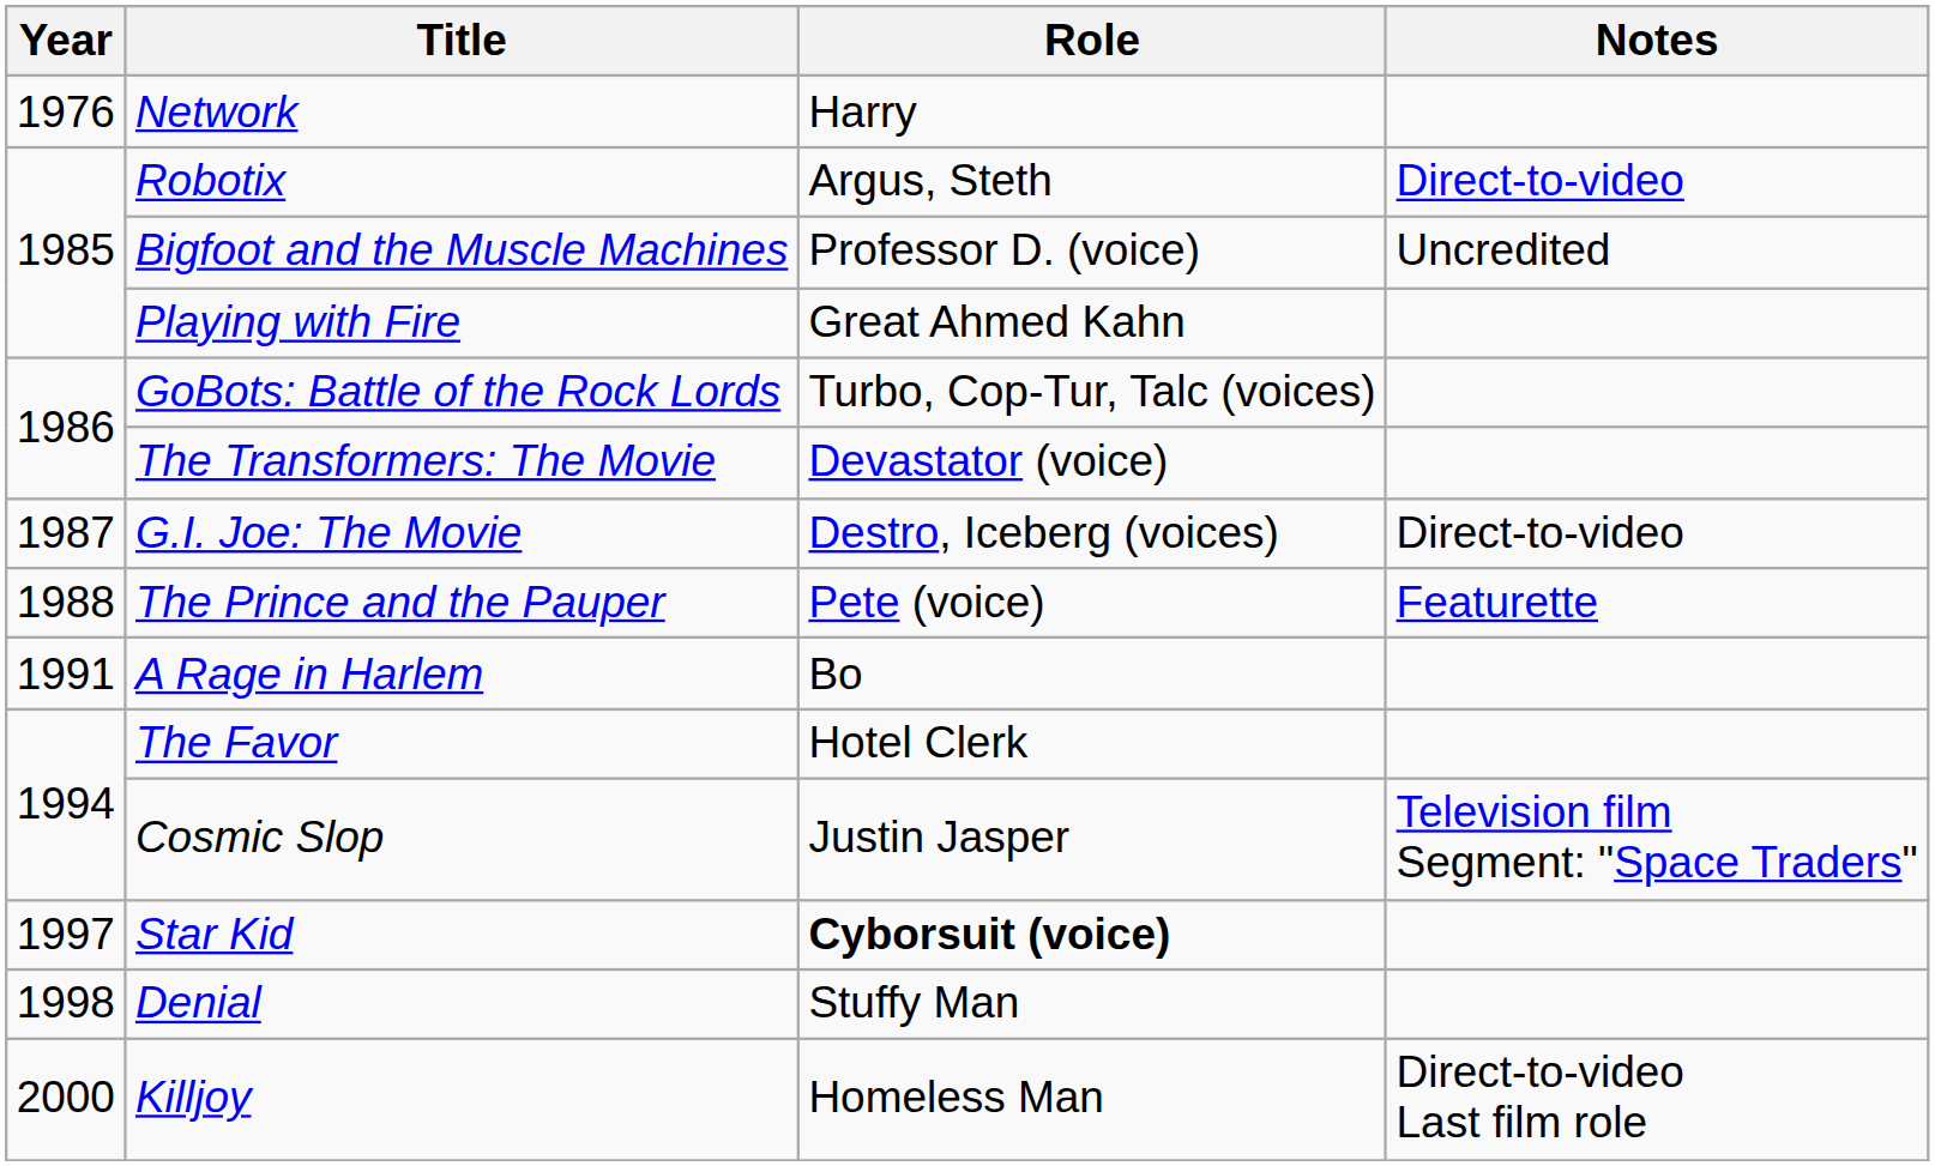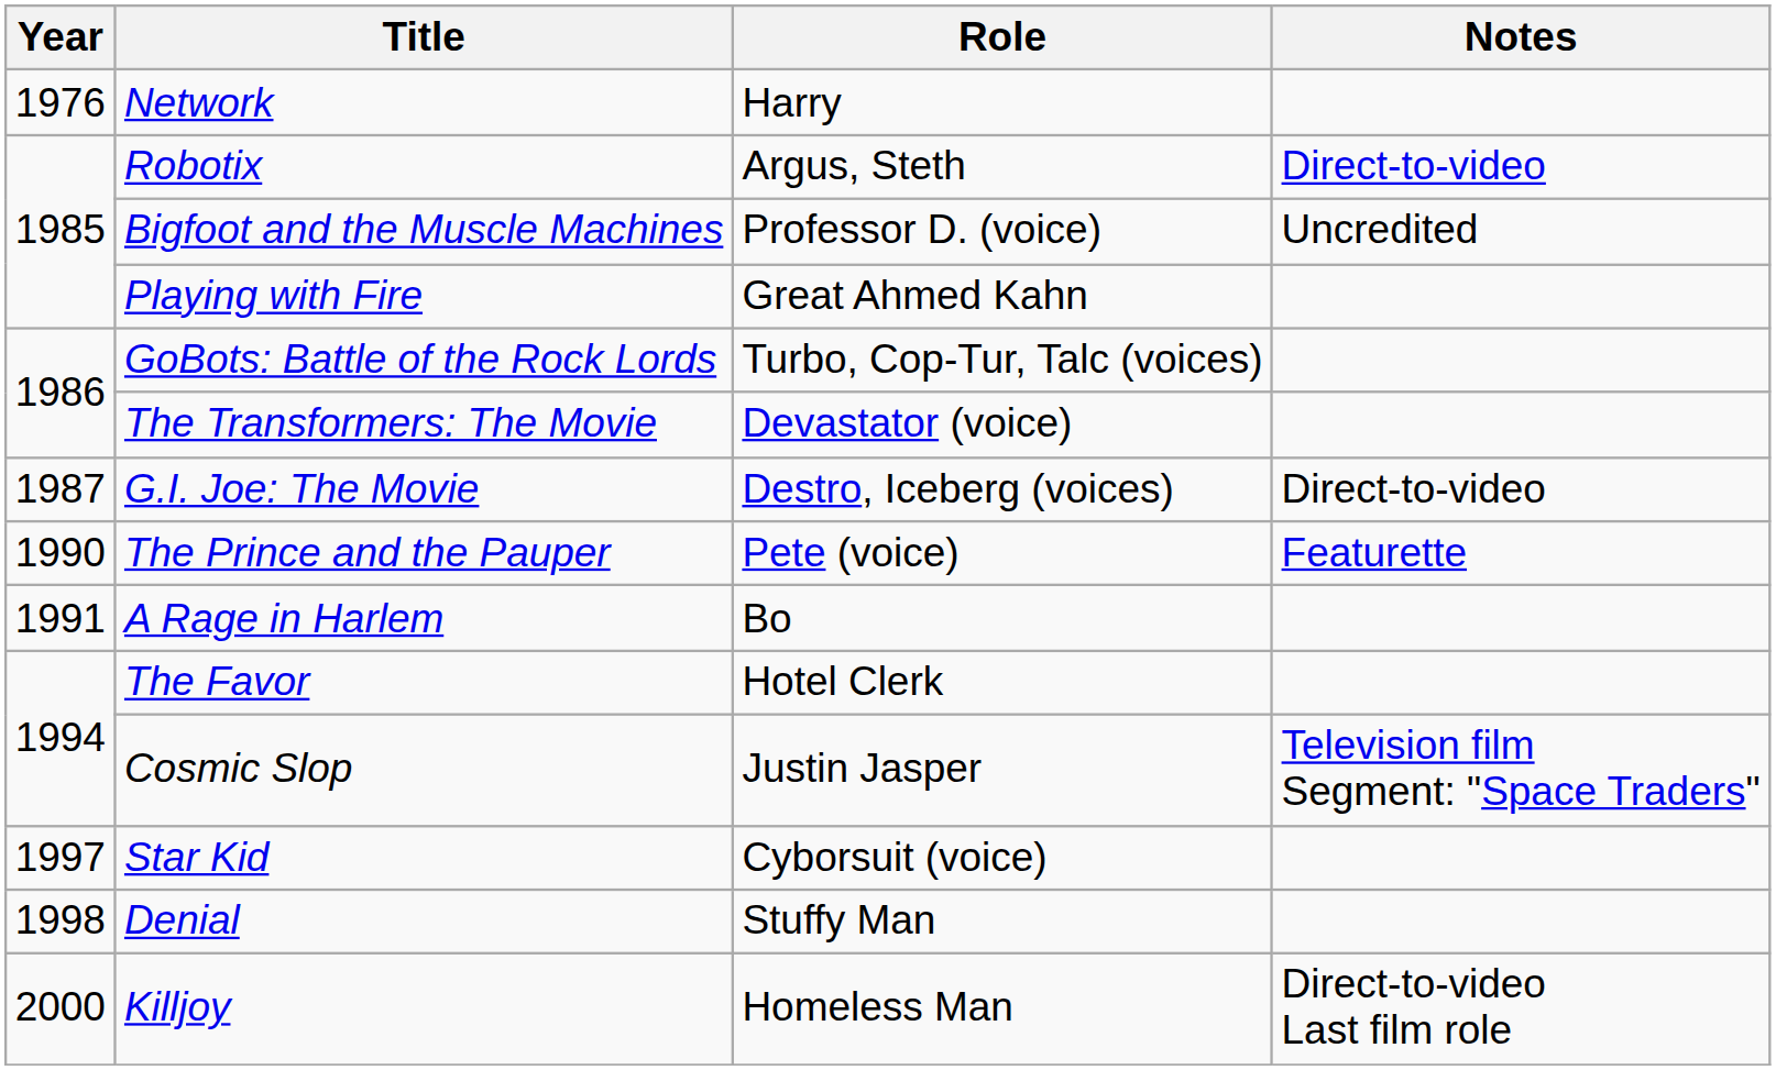 <table class="wikitable sortable plainrowheaders" style="white-space:nowrap">
 <tr>
 <th>Year</th>
 <th>Title</th>
 <th>Role</th>
 <th>Notes</th>
 </tr>
 <tr>
 <td>1976</td>
 <td><em><a href='#'>Network</a></em></td>
 <td>Harry</td>
 <td></td>
 </tr>
 <tr>
 <td rowspan="3">1985</td>
 <td><em><a href='#'>Robotix</a></em></td>
 <td>Argus, Steth</td>
 <td><a href='#'>Direct-to-video</a></td>
 </tr>
 <tr>
 <td><em><a href='#'>Bigfoot and the Muscle Machines</a></em></td>
 <td>Professor D. (voice)</td>
 <td>Uncredited</td>
 </tr>
 <tr>
 <td><em><a href='#'>Playing with Fire</a></em></td>
 <td>Great Ahmed Kahn</td>
 <td></td>
 </tr>
 <tr>
 <td rowspan="2">1986</td>
 <td><em><a href='#'>GoBots: Battle of the Rock Lords</a></em></td>
 <td>Turbo, Cop-Tur, Talc (voices)</td>
 <td></td>
 </tr>
 <tr>
 <td><em><a href='#'>The Transformers: The Movie</a></em></td>
 <td><a href='#'>Devastator</a> (voice)</td>
 <td></td>
 </tr>
 <tr>
 <td>1987</td>
 <td><em><a href='#'>G.I. Joe: The Movie</a></em></td>
 <td><a href='#'>Destro</a>, Iceberg (voices)</td>
 <td>Direct-to-video</td>
 </tr>
 <tr>
-<td>1988</td>
+<td>1990</td>
 <td><em><a href='#'>The Prince and the Pauper</a></em></td>
 <td><a href='#'>Pete</a> (voice)</td>
 <td><a href='#'>Featurette</a></td>
 </tr>
 <tr>
 <td>1991</td>
 <td><em><a href='#'>A Rage in Harlem</a></em></td>
 <td>Bo</td>
 <td></td>
 </tr>
 <tr>
 <td rowspan="2">1994</td>
 <td><em><a href='#'>The Favor</a></em></td>
 <td>Hotel Clerk</td>
 <td></td>
 </tr>
 <tr>
 <td><em>Cosmic Slop</em></td>
 <td>Justin Jasper</td>
 <td><a href='#'>Television film</a><br>Segment: "<a href='#'>Space Traders</a>"</td>
 </tr>
 <tr>
 <td>1997</td>
 <td><em><a href='#'>Star Kid</a></em></td>
-<td><strong>Cyborsuit (voice)</strong></td>
+<td>Cyborsuit (voice)</td>
 <td></td>
 </tr>
 <tr>
 <td>1998</td>
 <td><em><a href='#'>Denial</a></em></td>
 <td>Stuffy Man</td>
 <td></td>
 </tr>
 <tr>
 <td>2000</td>
 <td><em><a href='#'>Killjoy</a></em></td>
 <td>Homeless Man</td>
 <td>Direct-to-video<br>Last film role</td>
 </tr>
 </table>
